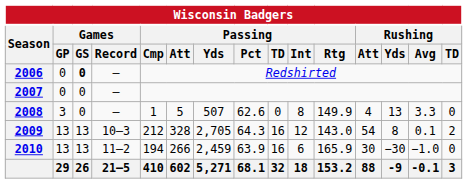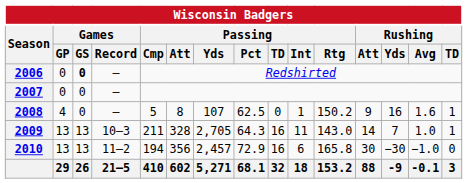 <table class=wikitable style="text-align:center;">
 <tr>
 <th colspan="15" style="background: #cc1122; border: 2px solid #FFFFFF; color:#FFFFFF;">Wisconsin Badgers</th>
 </tr>
 <tr>
 <th rowspan="2">Season</th>
 <th colspan="3">Games</th>
 <th colspan="7">Passing</th>
 <th colspan="4">Rushing</th>
 </tr>
 <tr>
 <th>GP</th>
 <th>GS</th>
 <th>Record</th>
 <th>Cmp</th>
 <th>Att</th>
 <th>Yds</th>
 <th>Pct</th>
 <th>TD</th>
 <th>Int</th>
 <th>Rtg</th>
 <th>Att</th>
 <th>Yds</th>
 <th>Avg</th>
 <th>TD</th>
 </tr>
 <tr>
 <th><a href='#'>2006</a></th>
 <td>0</td>
 <td><strong>0</strong></td>
 <td>—</td>
 <td colspan="11"><em><a href='#'>Redshirted</a></em></td>
 </tr>
 <tr>
 <th><a href='#'>2007</a></th>
 <td>0</td>
 <td>0</td>
 <td>—</td>
 <td colspan="11"></td>
 </tr>
 <tr>
 <th><a href='#'>2008</a></th>
-<td>3</td>
+<td>4</td>
 <td>0</td>
 <td>—</td>
+<td>5</td>
+<td>8</td>
+<td>107</td>
+<td>62.5</td>
+<td>0</td>
 <td>1</td>
-<td>5</td>
-<td>507</td>
-<td>62.6</td>
-<td>0</td>
-<td>8</td>
-<td>149.9</td>
-<td>4</td>
-<td>13</td>
-<td>3.3</td>
-<td>0</td>
+<td>150.2</td>
+<td>9</td>
+<td>16</td>
+<td>1.6</td>
+<td>1</td>
 </tr>
 <tr>
 <th><a href='#'>2009</a></th>
 <td>13</td>
 <td>13</td>
 <td>10–3</td>
-<td>212</td>
+<td>211</td>
 <td>328</td>
 <td>2,705</td>
 <td>64.3</td>
 <td>16</td>
-<td>12</td>
+<td>11</td>
 <td>143.0</td>
-<td>54</td>
-<td>8</td>
-<td>0.1</td>
-<td>2</td>
+<td>14</td>
+<td>7</td>
+<td>1.0</td>
+<td>1</td>
 </tr>
 <tr>
 <th><a href='#'>2010</a></th>
 <td>13</td>
 <td>13</td>
 <td>11–2</td>
 <td>194</td>
-<td>266</td>
-<td>2,459</td>
-<td>63.9</td>
+<td>356</td>
+<td>2,457</td>
+<td>72.9</td>
 <td>16</td>
 <td>6</td>
-<td>165.9</td>
+<td>165.8</td>
 <td>30</td>
 <td>−30</td>
 <td>−1.0</td>
 <td>0</td>
 </tr>
 <tr>
 <th></th>
 <th>29</th>
 <th>26</th>
 <th>21–5</th>
 <th>410</th>
 <th>602</th>
 <th>5,271</th>
 <th>68.1</th>
 <th>32</th>
 <th>18</th>
 <th>153.2</th>
 <th>88</th>
 <th>-9</th>
 <th>-0.1</th>
 <th>3</th>
 </tr>
 </table>
